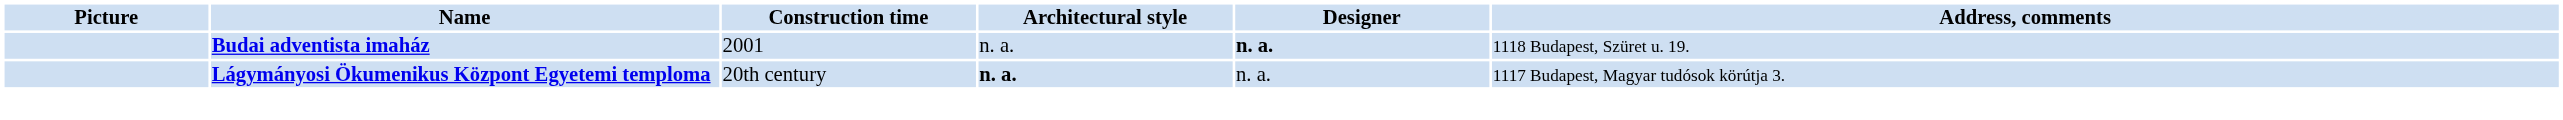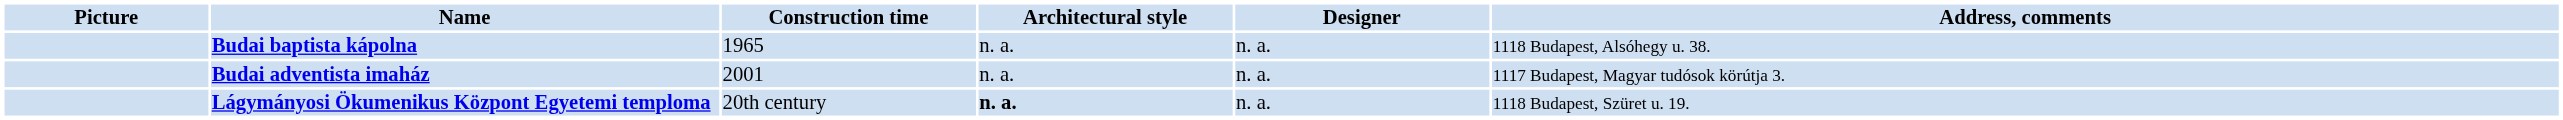 <table width="100%">
 <tr>
 <th bgcolor="#CEDFF2" width="8%">Picture</th>
 <th bgcolor="#CEDFF2" width="20%">Name</th>
 <th bgcolor="#CEDFF2" width="10%">Construction time</th>
 <th bgcolor="#CEDFF2" width="10%">Architectural style</th>
 <th bgcolor="#CEDFF2" width="10%">Designer</th>
 <th bgcolor="#CEDFF2" width="42%">Address, comments</th>
 </tr>
 <tr>
 <td bgcolor="#CEDFF2"></td>
+<td bgcolor="#CEDFF2"><strong><a href='#'>Budai baptista kápolna</a></strong></td>
+<td bgcolor="#CEDFF2">1965</td>
+<td bgcolor="#CEDFF2">n. a.</td>
+<td bgcolor="#CEDFF2">n. a.</td>
+<td bgcolor="#CEDFF2"><small>1118 Budapest, Alsóhegy u. 38.</small></td>
+</tr>
+<tr>
+<td bgcolor="#CEDFF2"></td>
 <td bgcolor="#CEDFF2"><strong><a href='#'>Budai adventista imaház</a></strong></td>
 <td bgcolor="#CEDFF2">2001</td>
 <td bgcolor="#CEDFF2">n. a.</td>
-<td bgcolor="#CEDFF2"><strong>n. a.</strong></td>
-<td bgcolor="#CEDFF2"><small>1118 Budapest, Szüret u. 19.</small></td>
+<td bgcolor="#CEDFF2">n. a.</td>
+<td bgcolor="#CEDFF2"><small>1117 Budapest, Magyar tudósok körútja 3.</small></td>
 </tr>
 <tr>
 <td bgcolor="#CEDFF2"></td>
 <td bgcolor="#CEDFF2"><strong><a href='#'>Lágymányosi Ökumenikus Központ Egyetemi temploma</a></strong></td>
 <td bgcolor="#CEDFF2">20th century</td>
 <td bgcolor="#CEDFF2"><strong>n. a.</strong></td>
 <td bgcolor="#CEDFF2">n. a.</td>
-<td bgcolor="#CEDFF2"><small>1117 Budapest, Magyar tudósok körútja 3.</small></td>
+<td bgcolor="#CEDFF2"><small>1118 Budapest, Szüret u. 19.</small></td>
 </tr>
 </table>
